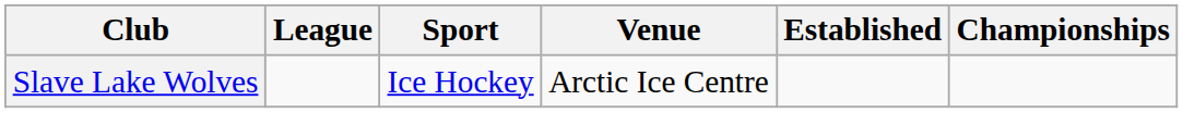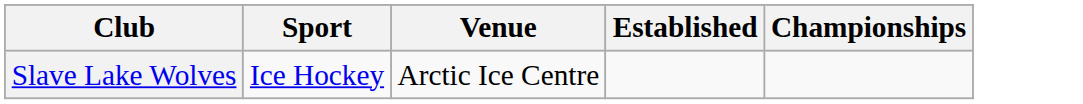 <table class="wikitable sortable">
 <tr>
 <th scope="col">Club</th>
-<th scope="col">League</th>
 <th scope="col">Sport</th>
 <th scope="col">Venue</th>
 <th scope="col">Established</th>
 <th scope="col">Championships</th>
 </tr>
 <tr>
 <th scope="row" style="font-weight: normal;"><a href='#'>Slave Lake Wolves</a></th>
-<td></td>
 <td><a href='#'>Ice Hockey</a></td>
 <td>Arctic Ice Centre</td>
 <td></td>
 <td></td>
 </tr>
 </table>
